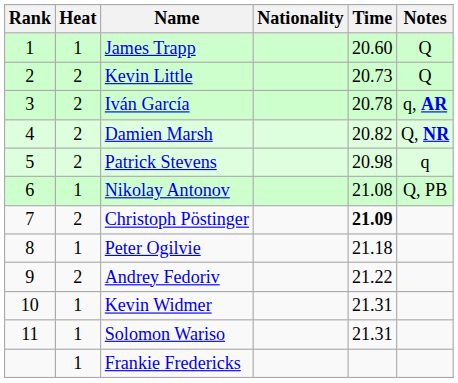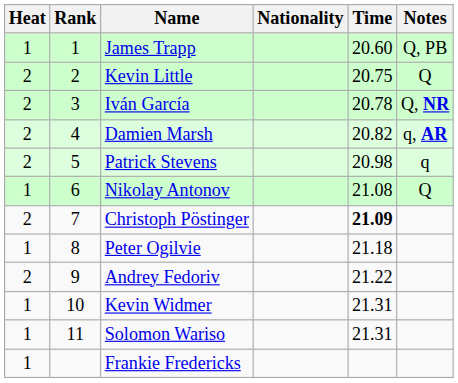 <table class="wikitable sortable" style="text-align:center">
 <tr>
+<th>Heat</th>
 <th>Rank</th>
-<th>Heat</th>
 <th>Name</th>
 <th>Nationality</th>
 <th>Time</th>
 <th>Notes</th>
 </tr>
 <tr bgcolor=ccffcc>
 <td>1</td>
 <td>1</td>
 <td align="left"><a href='#'>James Trapp</a></td>
 <td align=left></td>
 <td>20.60</td>
-<td>Q</td>
+<td>Q, PB</td>
 </tr>
 <tr bgcolor=ccffcc>
 <td>2</td>
 <td>2</td>
 <td align="left"><a href='#'>Kevin Little</a></td>
 <td align=left></td>
-<td>20.73</td>
+<td>20.75</td>
 <td>Q</td>
 </tr>
 <tr bgcolor=ccffcc>
+<td>2</td>
 <td>3</td>
-<td>2</td>
 <td align="left"><a href='#'>Iván García</a></td>
 <td align=left></td>
 <td>20.78</td>
+<td>Q, <strong><a href='#'>NR</a></strong></td>
+</tr>
+<tr bgcolor=ddffdd>
+<td>2</td>
+<td>4</td>
+<td align="left"><a href='#'>Damien Marsh</a></td>
+<td align=left></td>
+<td>20.82</td>
 <td>q, <strong><a href='#'>AR</a></strong></td>
 </tr>
 <tr bgcolor=ddffdd>
-<td>4</td>
 <td>2</td>
-<td align="left"><a href='#'>Damien Marsh</a></td>
-<td align=left></td>
-<td>20.82</td>
-<td>Q, <strong><a href='#'>NR</a></strong></td>
-</tr>
-<tr bgcolor=ddffdd>
 <td>5</td>
-<td>2</td>
 <td align="left"><a href='#'>Patrick Stevens</a></td>
 <td align=left></td>
 <td>20.98</td>
 <td>q</td>
 </tr>
 <tr bgcolor=ccffcc>
+<td>1</td>
 <td>6</td>
-<td>1</td>
 <td align="left"><a href='#'>Nikolay Antonov</a></td>
 <td align=left></td>
 <td>21.08</td>
-<td>Q, PB</td>
+<td>Q</td>
 </tr>
 <tr>
+<td>2</td>
 <td>7</td>
-<td>2</td>
 <td align="left"><a href='#'>Christoph Pöstinger</a></td>
 <td align=left></td>
 <td><strong>21.09</strong></td>
 <td></td>
 </tr>
 <tr>
+<td>1</td>
 <td>8</td>
-<td>1</td>
 <td align="left"><a href='#'>Peter Ogilvie</a></td>
 <td align=left></td>
 <td>21.18</td>
 <td></td>
 </tr>
 <tr>
+<td>2</td>
 <td>9</td>
-<td>2</td>
 <td align="left"><a href='#'>Andrey Fedoriv</a></td>
 <td align=left></td>
 <td>21.22</td>
 <td></td>
 </tr>
 <tr>
+<td>1</td>
 <td>10</td>
-<td>1</td>
 <td align="left"><a href='#'>Kevin Widmer</a></td>
 <td align=left></td>
 <td>21.31</td>
 <td></td>
 </tr>
 <tr>
+<td>1</td>
 <td>11</td>
-<td>1</td>
 <td align="left"><a href='#'>Solomon Wariso</a></td>
 <td align=left></td>
 <td>21.31</td>
 <td></td>
 </tr>
 <tr>
+<td>1</td>
 <td></td>
-<td>1</td>
 <td align="left"><a href='#'>Frankie Fredericks</a></td>
 <td align=left></td>
 <td></td>
 <td></td>
 </tr>
 </table>
